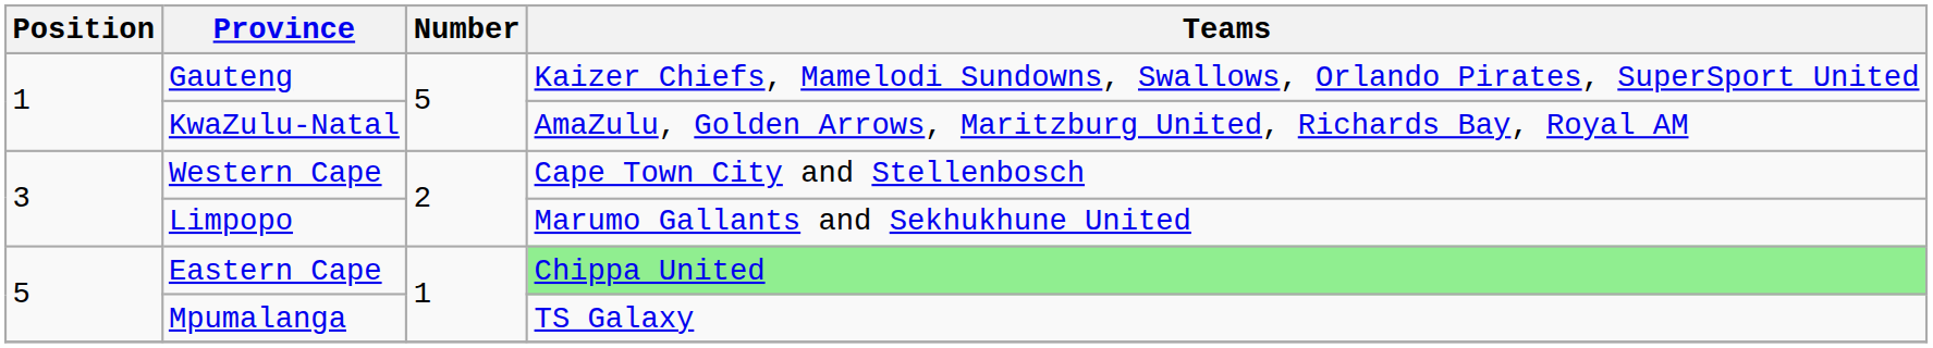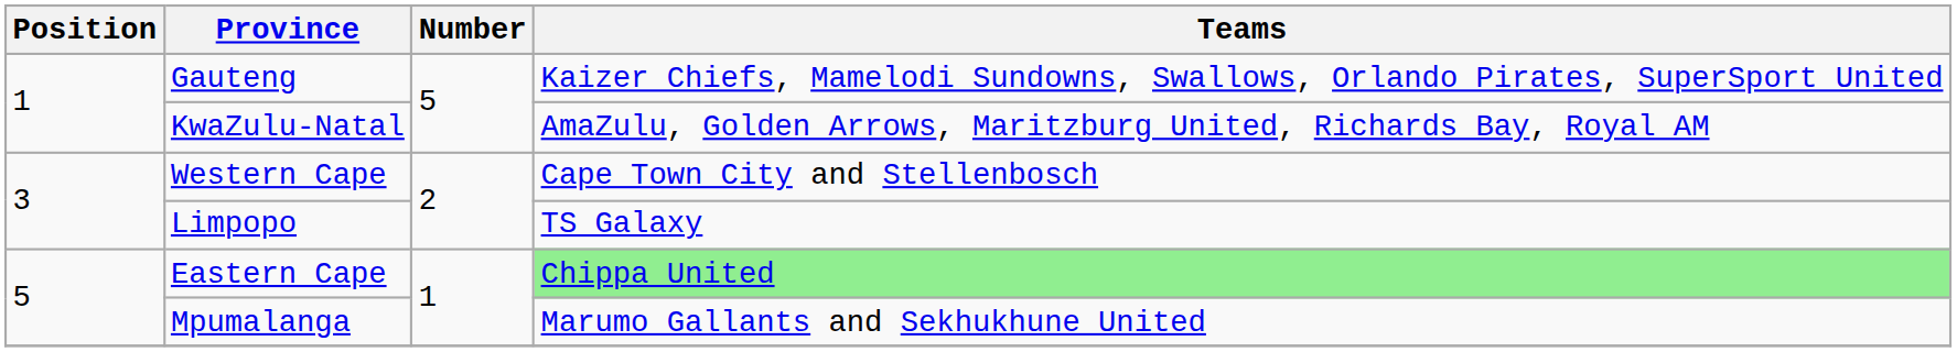 <table class="wikitable">
 <tr>
 <th>Position</th>
 <th><a href='#'>Province</a></th>
 <th>Number</th>
 <th>Teams</th>
 </tr>
 <tr>
 <td rowspan="2">1</td>
 <td><a href='#'>Gauteng</a></td>
 <td rowspan="2">5</td>
 <td><a href='#'>Kaizer Chiefs</a>, <a href='#'>Mamelodi Sundowns</a>, <a href='#'>Swallows</a>, <a href='#'>Orlando Pirates</a>, <a href='#'>SuperSport United</a></td>
 </tr>
 <tr>
 <td><a href='#'>KwaZulu-Natal</a></td>
 <td><a href='#'>AmaZulu</a>, <a href='#'>Golden Arrows</a>, <a href='#'>Maritzburg United</a>, <a href='#'>Richards Bay</a>, <a href='#'>Royal AM</a></td>
 </tr>
 <tr>
 <td rowspan="2">3</td>
 <td><a href='#'>Western Cape</a></td>
 <td rowspan="2">2</td>
 <td><a href='#'>Cape Town City</a> and <a href='#'>Stellenbosch</a></td>
 </tr>
 <tr>
 <td><a href='#'>Limpopo</a></td>
-<td><a href='#'>Marumo Gallants</a> and <a href='#'>Sekhukhune United</a></td>
+<td><a href='#'>TS Galaxy</a></td>
 </tr>
 <tr>
 <td rowspan="2">5</td>
 <td><a href='#'>Eastern Cape</a></td>
 <td rowspan="2">1</td>
 <td style="background: lightgreen;"><a href='#'>Chippa United</a></td>
 </tr>
 <tr>
 <td><a href='#'>Mpumalanga</a></td>
-<td><a href='#'>TS Galaxy</a></td>
+<td><a href='#'>Marumo Gallants</a> and <a href='#'>Sekhukhune United</a></td>
 </tr>
 <tr>
 </tr>
 </table>
